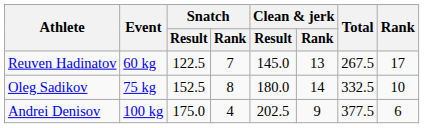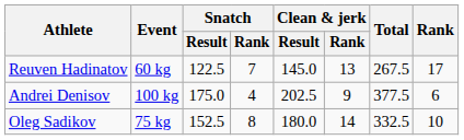 <table class="wikitable" style="font-size:90%">
 <tr>
 <th rowspan="2">Athlete</th>
 <th rowspan="2">Event</th>
 <th colspan="2">Snatch</th>
 <th colspan="2">Clean & jerk</th>
 <th rowspan="2">Total</th>
 <th rowspan="2">Rank</th>
 </tr>
 <tr style="font-size:95%">
 <th>Result</th>
 <th>Rank</th>
 <th>Result</th>
 <th>Rank</th>
 </tr>
 <tr align=center>
 <td align=left><a href='#'>Reuven Hadinatov</a></td>
 <td align=left><a href='#'>60 kg</a></td>
 <td>122.5</td>
 <td>7</td>
 <td>145.0</td>
 <td>13</td>
 <td>267.5</td>
 <td>17</td>
 </tr>
 <tr align=center>
+<td align=left><a href='#'>Andrei Denisov</a></td>
+<td align=left><a href='#'>100 kg</a></td>
+<td>175.0</td>
+<td>4</td>
+<td>202.5</td>
+<td>9</td>
+<td>377.5</td>
+<td>6</td>
+</tr>
+<tr align=center>
 <td align=left><a href='#'>Oleg Sadikov</a></td>
 <td align=left><a href='#'>75 kg</a></td>
 <td>152.5</td>
 <td>8</td>
 <td>180.0</td>
 <td>14</td>
 <td>332.5</td>
 <td>10</td>
 </tr>
-<tr align=center>
-<td align=left><a href='#'>Andrei Denisov</a></td>
-<td align=left><a href='#'>100 kg</a></td>
-<td>175.0</td>
-<td>4</td>
-<td>202.5</td>
-<td>9</td>
-<td>377.5</td>
-<td>6</td>
-</tr>
 </table>
